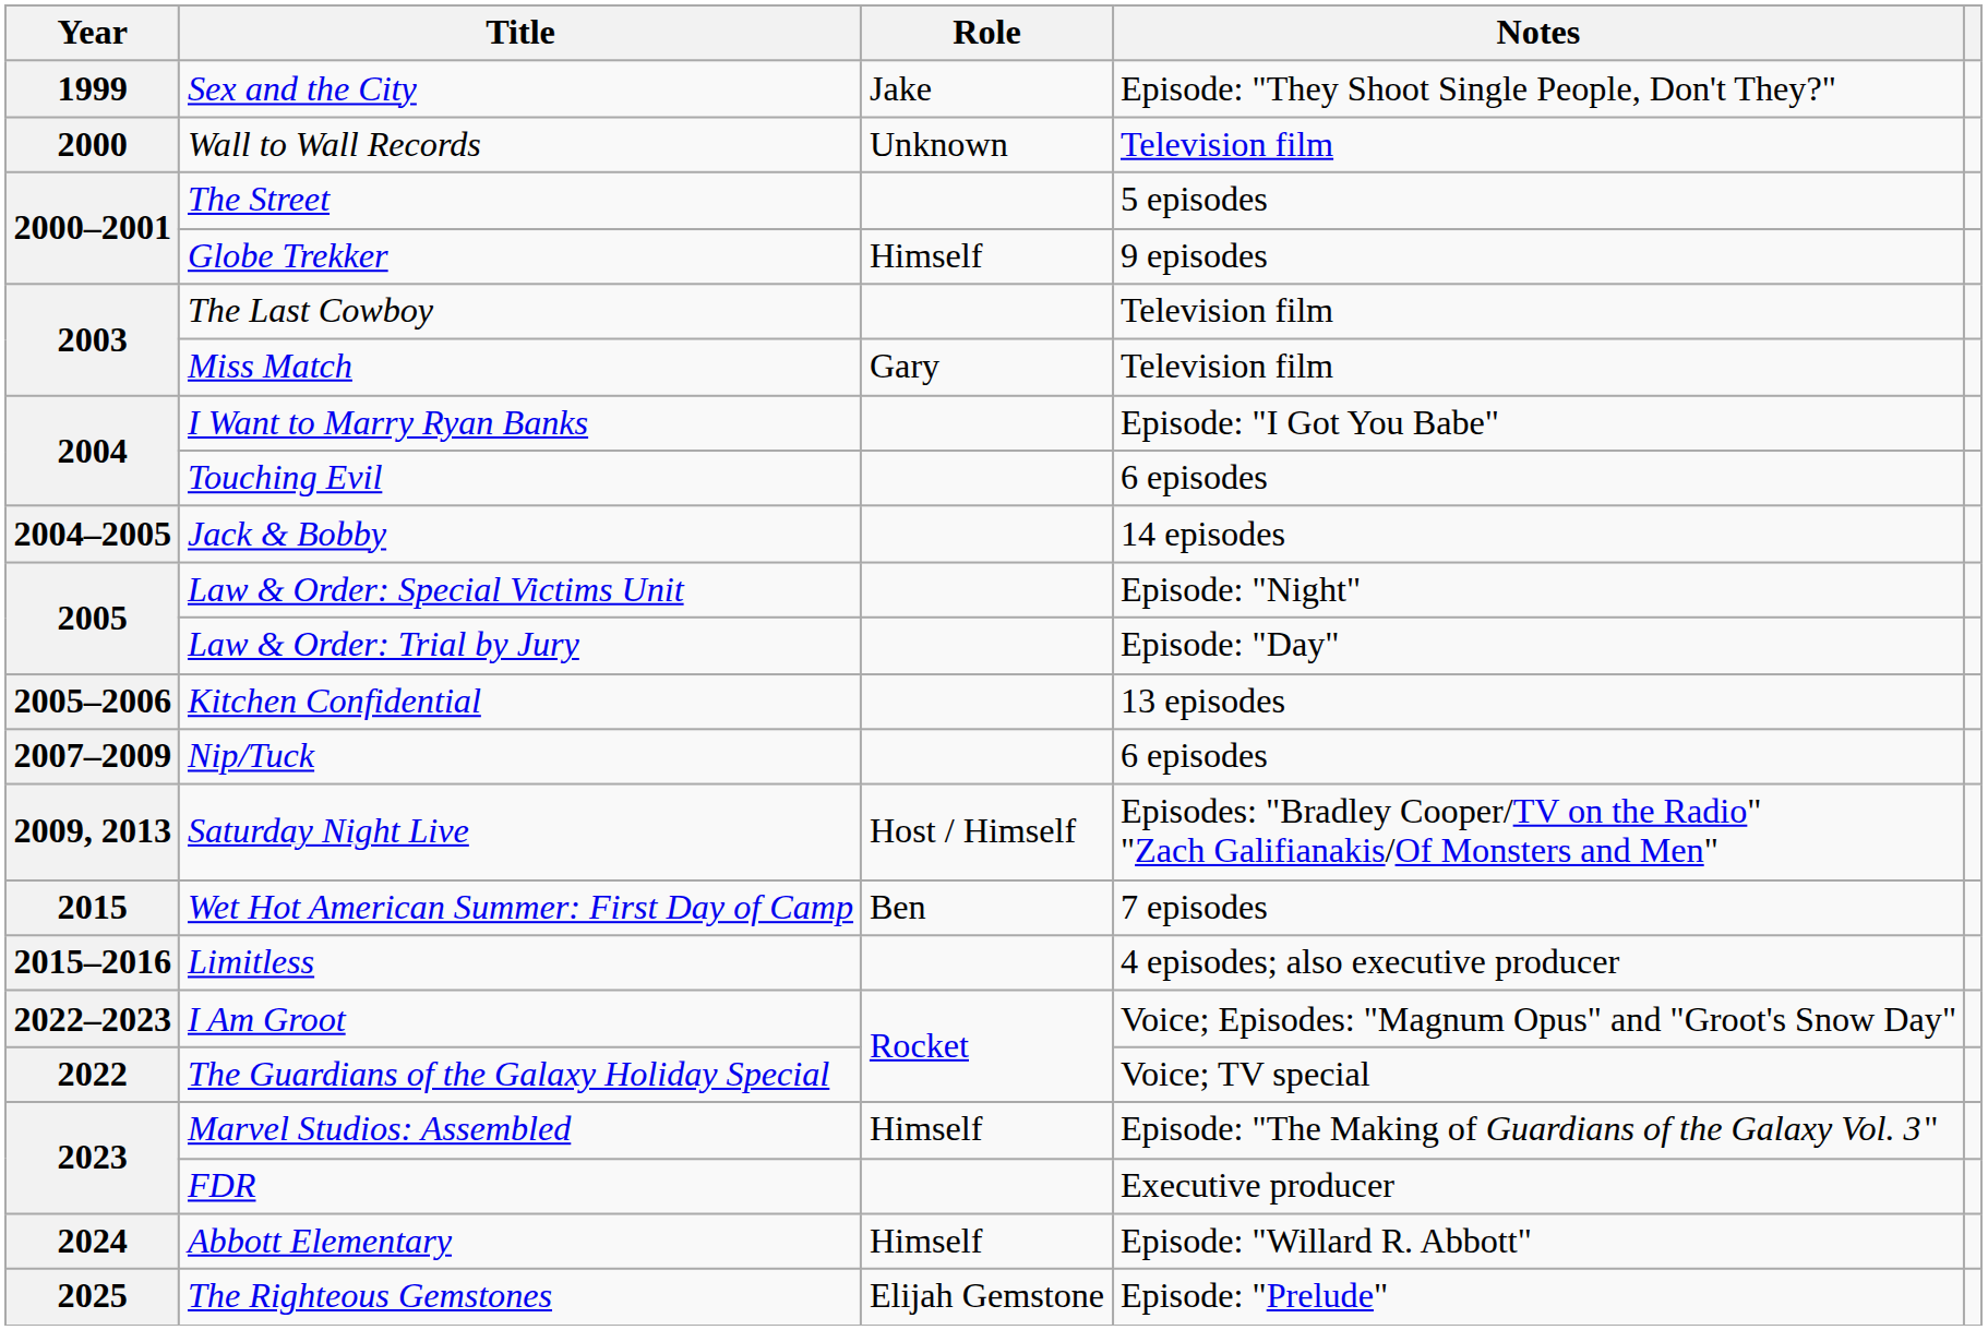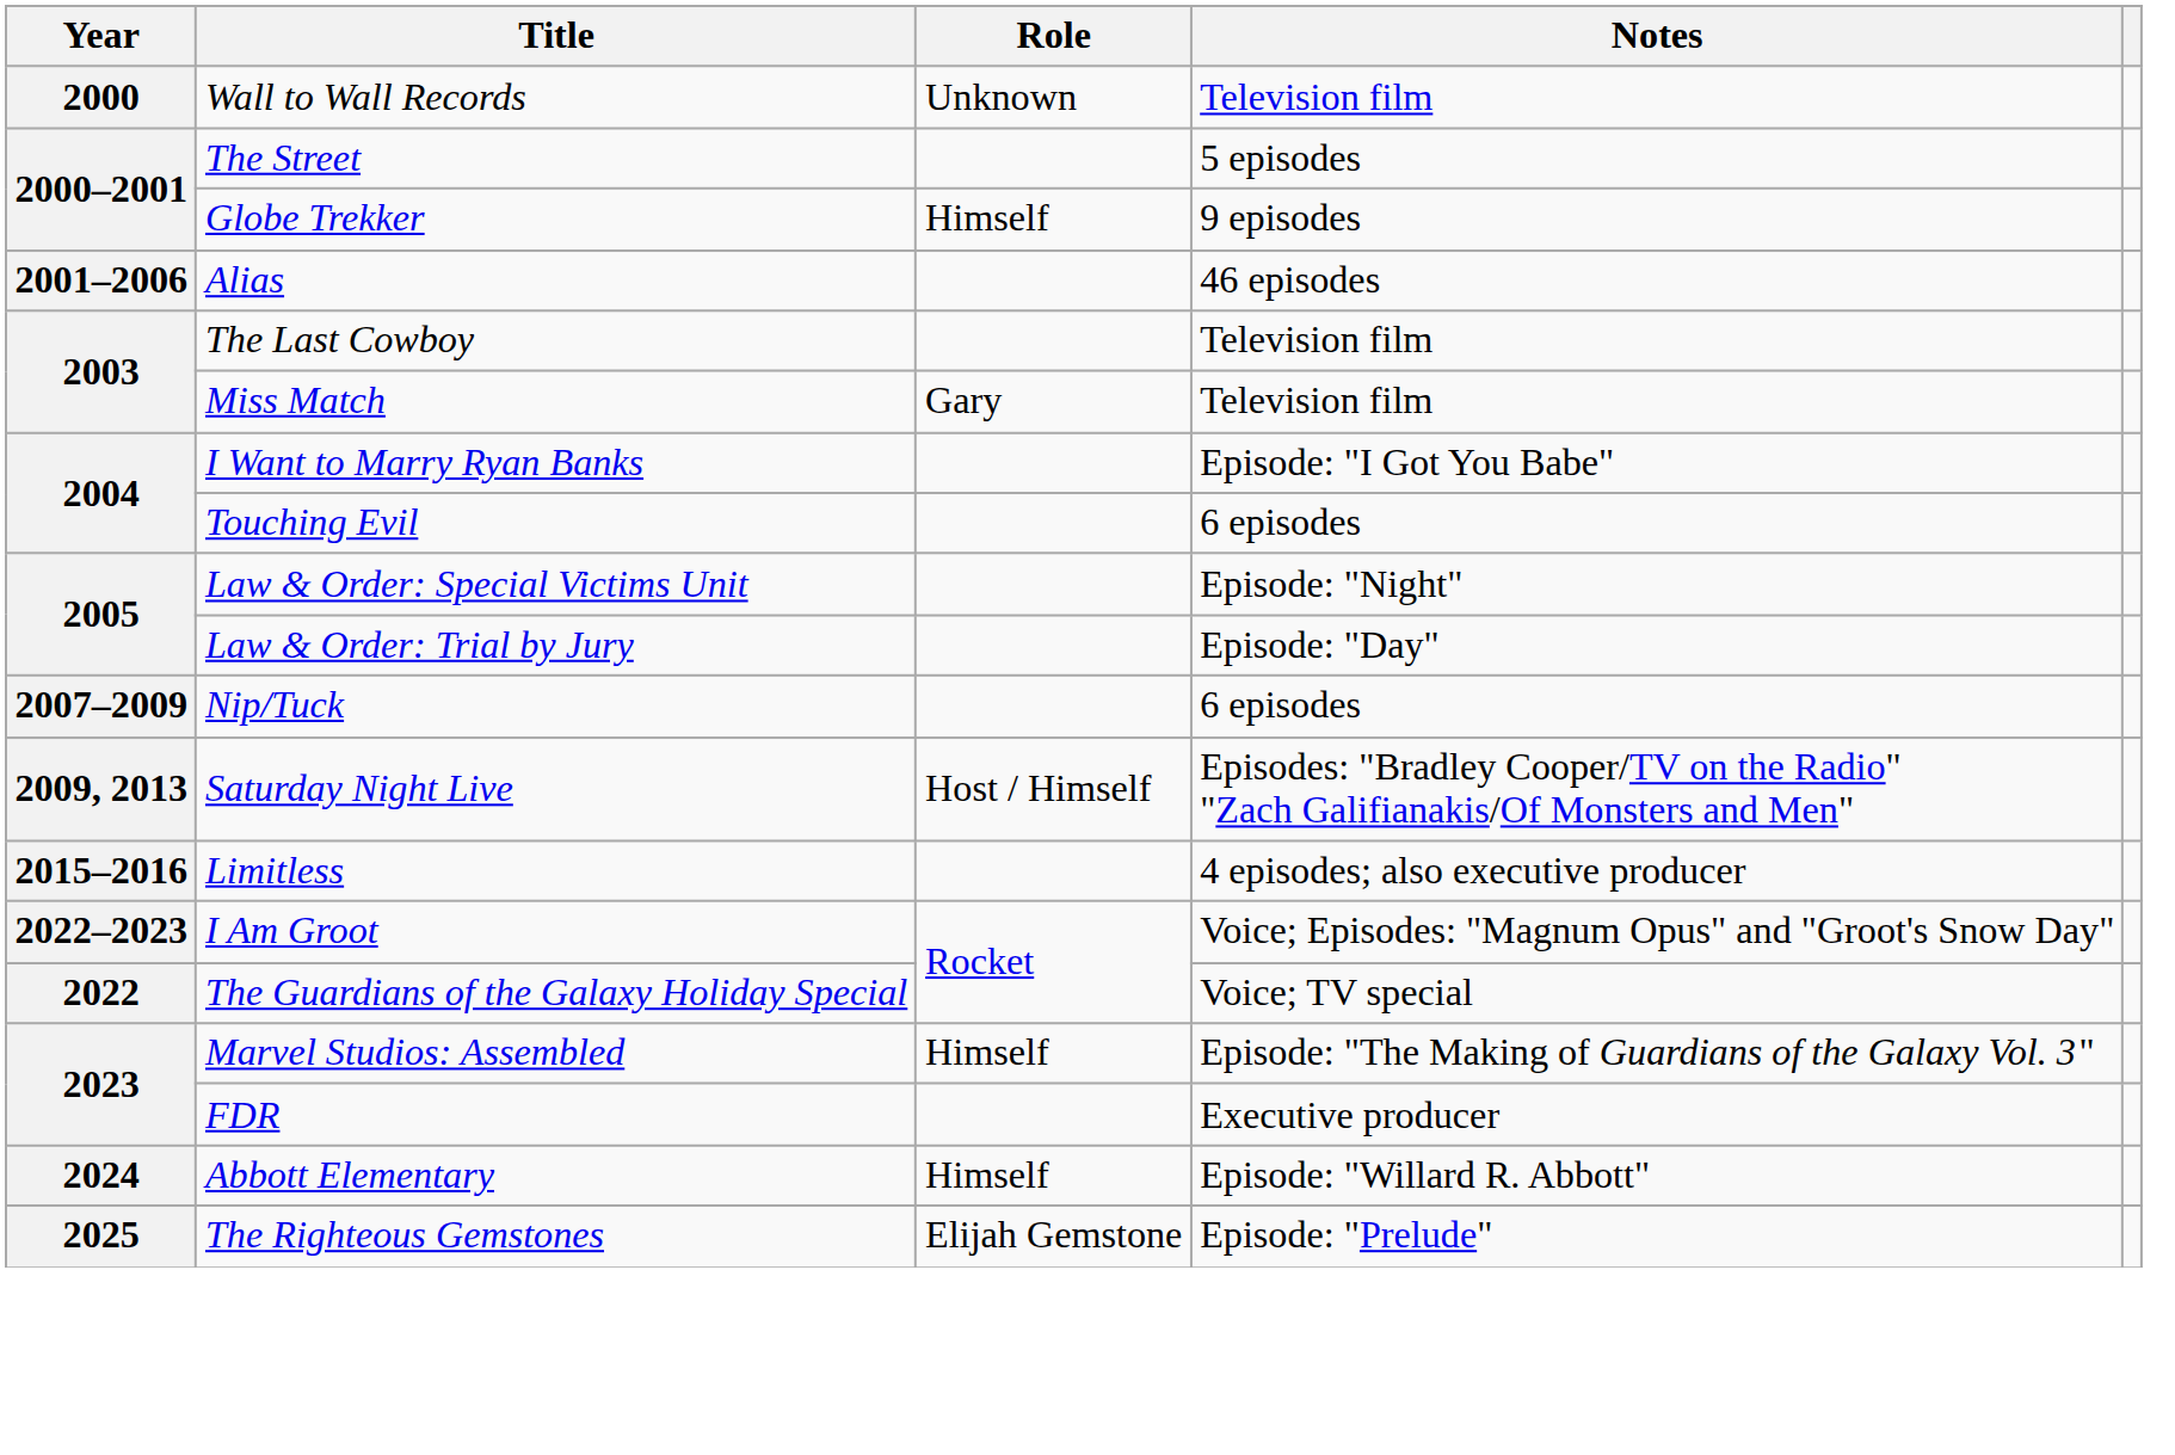 <table class="wikitable plainrowheaders sortable">
 <tr>
 <th scope="col">Year</th>
 <th scope="col">Title</th>
 <th scope="col">Role</th>
 <th scope="col" class="unsortable">Notes</th>
 <th scope="col" class="unsortable"></th>
-</tr>
-<tr>
-<th scope=row>1999</th>
-<td><em><a href='#'>Sex and the City</a></em></td>
-<td>Jake</td>
-<td>Episode: "They Shoot Single People, Don't They?"</td>
-<td align="center"></td>
 </tr>
 <tr>
 <th scope=row>2000</th>
 <td><em>Wall to Wall Records</em></td>
 <td>Unknown</td>
 <td><a href='#'>Television film</a></td>
 <td align="center"></td>
 </tr>
 <tr>
 <th scope=row rowspan="2">2000–2001</th>
 <td><em><a href='#'>The Street</a></em></td>
 <td></td>
 <td>5 episodes</td>
 <td align="center"></td>
 </tr>
 <tr>
 <td><em><a href='#'>Globe Trekker</a></em></td>
 <td>Himself</td>
 <td>9 episodes</td>
+<td align="center"></td>
+</tr>
+<tr>
+<th scope=row>2001–2006</th>
+<td><em><a href='#'>Alias</a></em></td>
+<td></td>
+<td>46 episodes</td>
 <td align="center"></td>
 </tr>
 <tr>
 <th scope=row rowspan="2">2003</th>
 <td><em>The Last Cowboy</em></td>
 <td></td>
 <td>Television film</td>
 <td align="center"></td>
 </tr>
 <tr>
 <td><em><a href='#'>Miss Match</a></em></td>
 <td>Gary</td>
 <td>Television film</td>
 <td align="center"></td>
 </tr>
 <tr>
 <th scope=row rowspan="2">2004</th>
 <td><em><a href='#'>I Want to Marry Ryan Banks</a></em></td>
 <td></td>
 <td>Episode: "I Got You Babe"</td>
 <td align="center"></td>
 </tr>
 <tr>
 <td><em><a href='#'>Touching Evil</a></em></td>
 <td></td>
 <td>6 episodes</td>
 <td align="center"></td>
 </tr>
 <tr>
-<th scope=row>2004–2005</th>
-<td><em><a href='#'>Jack & Bobby</a></em></td>
-<td></td>
-<td>14 episodes</td>
-<td align="center"></td>
-</tr>
-<tr>
 <th scope=row rowspan="2">2005</th>
 <td><em><a href='#'>Law & Order: Special Victims Unit</a></em></td>
 <td></td>
 <td>Episode: "Night"</td>
 <td align="center"></td>
 </tr>
 <tr>
 <td><em><a href='#'>Law & Order: Trial by Jury</a></em></td>
 <td></td>
 <td>Episode: "Day"</td>
-<td align="center"></td>
-</tr>
-<tr>
-<th scope=row>2005–2006</th>
-<td><em><a href='#'>Kitchen Confidential</a></em></td>
-<td></td>
-<td>13 episodes</td>
 <td align="center"></td>
 </tr>
 <tr>
 <th scope=row>2007–2009</th>
 <td><em><a href='#'>Nip/Tuck</a></em></td>
 <td></td>
 <td>6 episodes</td>
 <td align="center"></td>
 </tr>
 <tr>
 <th scope=row>2009, 2013</th>
 <td><em><a href='#'>Saturday Night Live</a></em></td>
 <td>Host / Himself</td>
 <td>Episodes: "Bradley Cooper/<a href='#'>TV on the Radio</a>"<br>"<a href='#'>Zach Galifianakis</a>/<a href='#'>Of Monsters and Men</a>"</td>
 <td align="center"><br><br></td>
-</tr>
-<tr>
-<th scope=row>2015</th>
-<td><em><a href='#'>Wet Hot American Summer: First Day of Camp</a></em></td>
-<td>Ben</td>
-<td>7 episodes</td>
-<td align="center"></td>
 </tr>
 <tr>
 <th scope=row>2015–2016</th>
 <td><em><a href='#'>Limitless</a></em></td>
 <td></td>
 <td>4 episodes; also executive producer</td>
 <td align="center"></td>
 </tr>
 <tr>
 <th scope=row>2022–2023</th>
 <td><em><a href='#'>I Am Groot</a></em></td>
 <td rowspan="2"><a href='#'>Rocket</a></td>
 <td>Voice; Episodes: "Magnum Opus" and "Groot's Snow Day"</td>
 <td align="center"></td>
 </tr>
 <tr>
 <th scope=row>2022</th>
 <td><em><a href='#'>The Guardians of the Galaxy Holiday Special</a></em></td>
 <td>Voice; TV special</td>
 <td align="center"></td>
 </tr>
 <tr>
 <th rowspan=2 scope=row>2023</th>
 <td><em><a href='#'>Marvel Studios: Assembled</a></em></td>
 <td>Himself</td>
 <td>Episode: "The Making of <em>Guardians of the Galaxy Vol. 3</em> "</td>
 <td></td>
 </tr>
 <tr>
 <td><em><a href='#'>FDR</a></em></td>
 <td></td>
 <td>Executive producer</td>
 <td align="center"></td>
 </tr>
 <tr>
 <th scope=row>2024</th>
 <td><em><a href='#'>Abbott Elementary</a></em></td>
 <td>Himself</td>
 <td>Episode: "Willard R. Abbott"</td>
 <td align="center"></td>
 </tr>
 <tr>
 <th scope=row>2025</th>
 <td><em><a href='#'>The Righteous Gemstones</a></em></td>
 <td>Elijah Gemstone</td>
 <td>Episode: "<a href='#'>Prelude</a>"</td>
 <td align="center"></td>
 </tr>
 </table>
